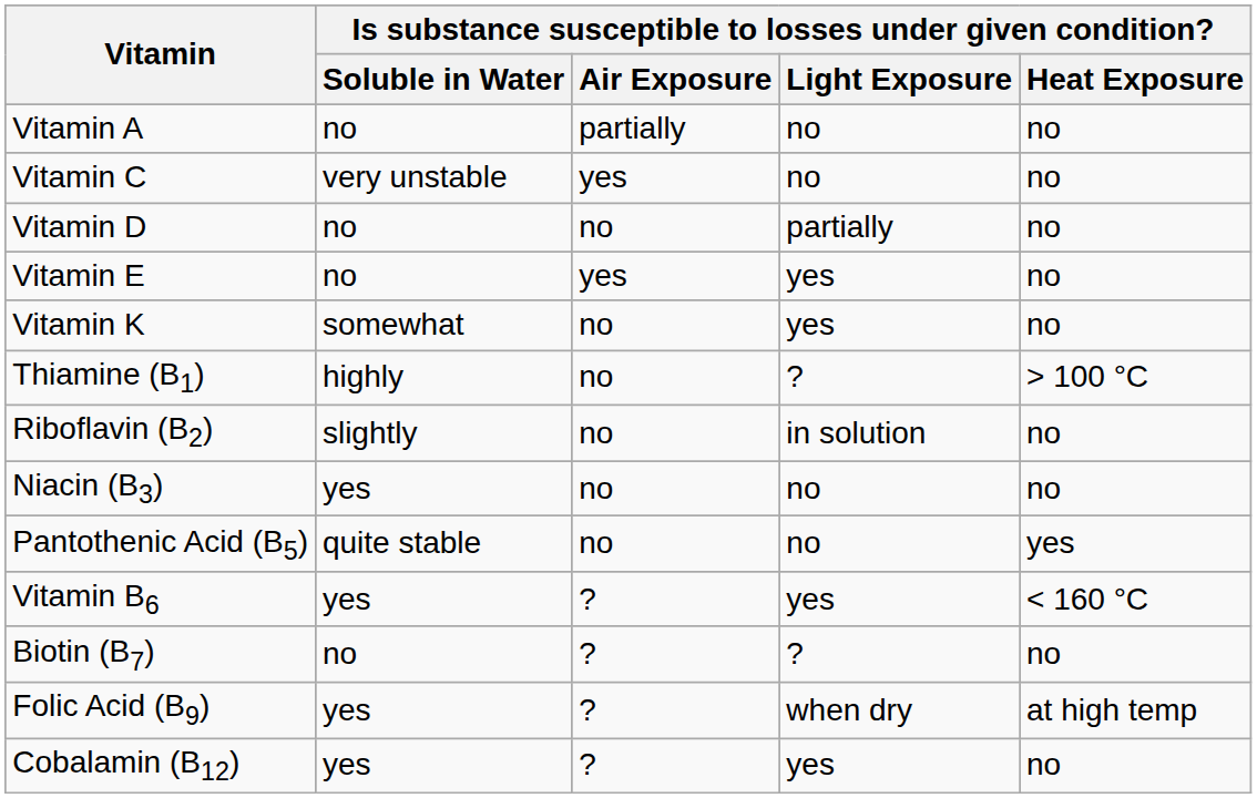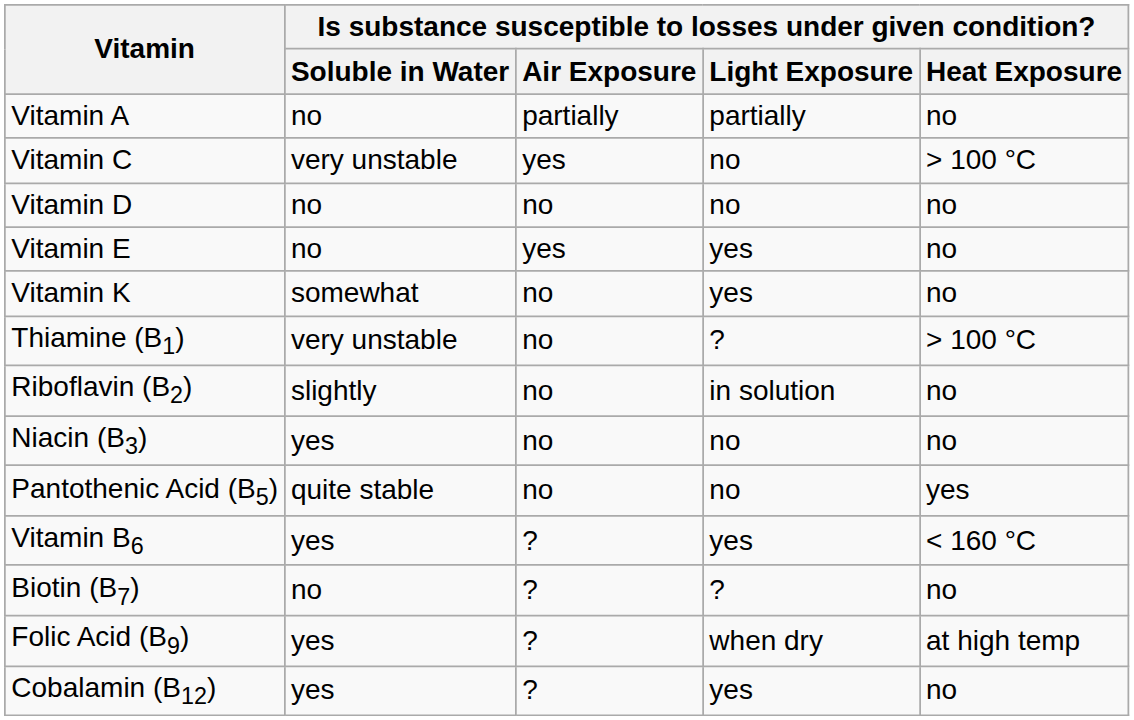 <table class="wikitable sortable" border="1" |->
 <tr>
 <th rowspan="2">Vitamin</th>
 <th colspan="4"><strong>Is substance susceptible to losses under given condition?</strong></th>
 </tr>
 <tr>
 <th>Soluble in Water</th>
 <th>Air Exposure</th>
 <th>Light Exposure</th>
 <th>Heat Exposure</th>
 </tr>
 <tr>
 <td>Vitamin A</td>
 <td>no</td>
 <td>partially</td>
-<td>no</td>
+<td>partially</td>
 <td>no</td>
 </tr>
 <tr>
 <td>Vitamin C</td>
 <td>very unstable</td>
 <td>yes</td>
 <td>no</td>
-<td>no</td>
+<td>> 100 °C</td>
 </tr>
 <tr>
 <td>Vitamin D</td>
 <td>no</td>
 <td>no</td>
-<td>partially</td>
+<td>no</td>
 <td>no</td>
 </tr>
 <tr>
 <td>Vitamin E</td>
 <td>no</td>
 <td>yes</td>
 <td>yes</td>
 <td>no</td>
 </tr>
 <tr>
 <td>Vitamin K</td>
 <td>somewhat</td>
 <td>no</td>
 <td>yes</td>
 <td>no</td>
 </tr>
 <tr>
 <td>Thiamine (B<sub>1</sub>)</td>
-<td>highly</td>
+<td>very unstable</td>
 <td>no</td>
 <td>?</td>
 <td>> 100 °C</td>
 </tr>
 <tr>
 <td>Riboflavin (B<sub>2</sub>)</td>
 <td>slightly</td>
 <td>no</td>
 <td>in solution</td>
 <td>no</td>
 </tr>
 <tr>
 <td>Niacin (B<sub>3</sub>)</td>
 <td>yes</td>
 <td>no</td>
 <td>no</td>
 <td>no</td>
 </tr>
 <tr>
 <td>Pantothenic Acid (B<sub>5</sub>)</td>
 <td>quite stable</td>
 <td>no</td>
 <td>no</td>
 <td>yes</td>
 </tr>
 <tr>
 <td>Vitamin B<sub>6</sub></td>
 <td>yes</td>
 <td>?</td>
 <td>yes</td>
 <td>< 160 °C</td>
 </tr>
 <tr>
 <td>Biotin (B<sub>7</sub>)</td>
 <td>no</td>
 <td>?</td>
 <td>?</td>
 <td>no</td>
 </tr>
 <tr>
 <td>Folic Acid (B<sub>9</sub>)</td>
 <td>yes</td>
 <td>?</td>
 <td>when dry</td>
 <td>at high temp</td>
 </tr>
 <tr>
 <td>Cobalamin (B<sub>12</sub>)</td>
 <td>yes</td>
 <td>?</td>
 <td>yes</td>
 <td>no</td>
 </tr>
 </table>
